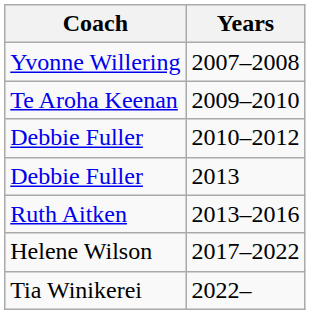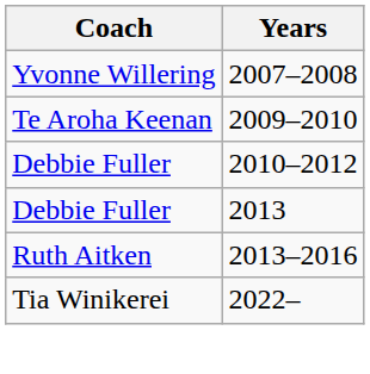 <table class="wikitable collapsible">
 <tr>
 <th>Coach</th>
 <th>Years</th>
 </tr>
 <tr>
 <td><a href='#'>Yvonne Willering</a></td>
 <td>2007–2008</td>
 </tr>
 <tr>
 <td><a href='#'>Te Aroha Keenan</a></td>
 <td>2009–2010</td>
 </tr>
 <tr>
 <td><a href='#'>Debbie Fuller</a></td>
 <td>2010–2012</td>
 </tr>
 <tr>
 <td><a href='#'>Debbie Fuller</a></td>
 <td>2013</td>
 </tr>
 <tr>
 <td><a href='#'>Ruth Aitken</a></td>
 <td>2013–2016</td>
 </tr>
 <tr>
-<td>Helene Wilson</td>
-<td>2017–2022</td>
-</tr>
-<tr>
 <td>Tia Winikerei</td>
 <td>2022–</td>
 </tr>
 </table>
